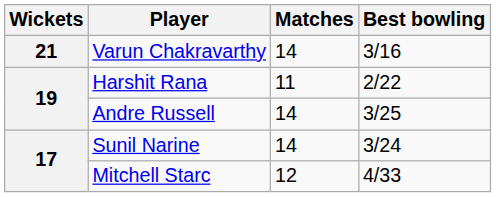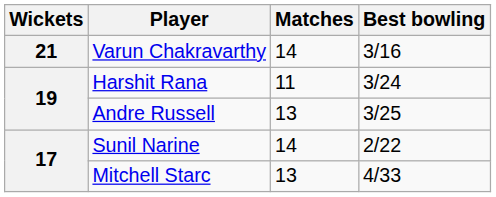 <table class="wikitable">
 <tr>
 <th>Wickets</th>
 <th>Player</th>
 <th>Matches</th>
 <th>Best bowling</th>
 </tr>
 <tr>
 <th>21</th>
 <td><a href='#'>Varun Chakravarthy</a></td>
 <td>14</td>
 <td>3/16</td>
 </tr>
 <tr>
 <th rowspan=2>19</th>
 <td><a href='#'>Harshit Rana</a></td>
 <td>11</td>
-<td>2/22</td>
+<td>3/24</td>
 </tr>
 <tr>
 <td><a href='#'>Andre Russell</a></td>
-<td>14</td>
+<td>13</td>
 <td>3/25</td>
 </tr>
 <tr>
 <th rowspan=2>17</th>
 <td><a href='#'>Sunil Narine</a></td>
 <td>14</td>
-<td>3/24</td>
+<td>2/22</td>
 </tr>
 <tr>
 <td><a href='#'>Mitchell Starc</a></td>
-<td>12</td>
+<td>13</td>
 <td>4/33</td>
 </tr>
 </table>
